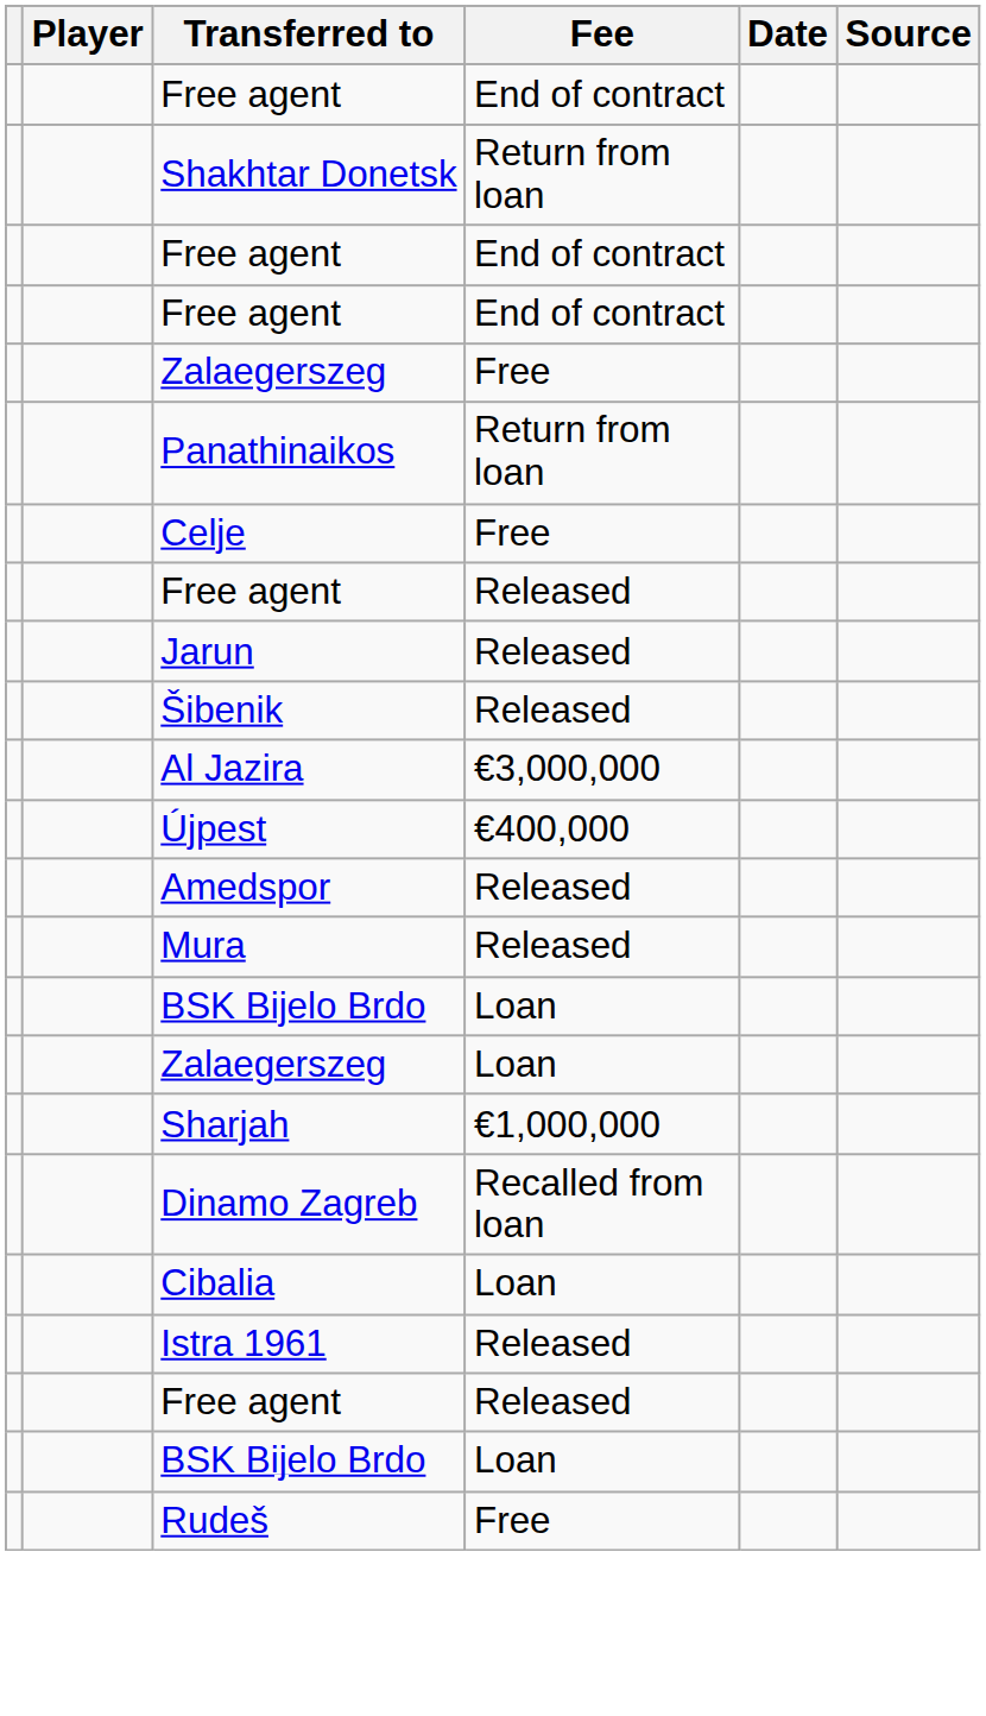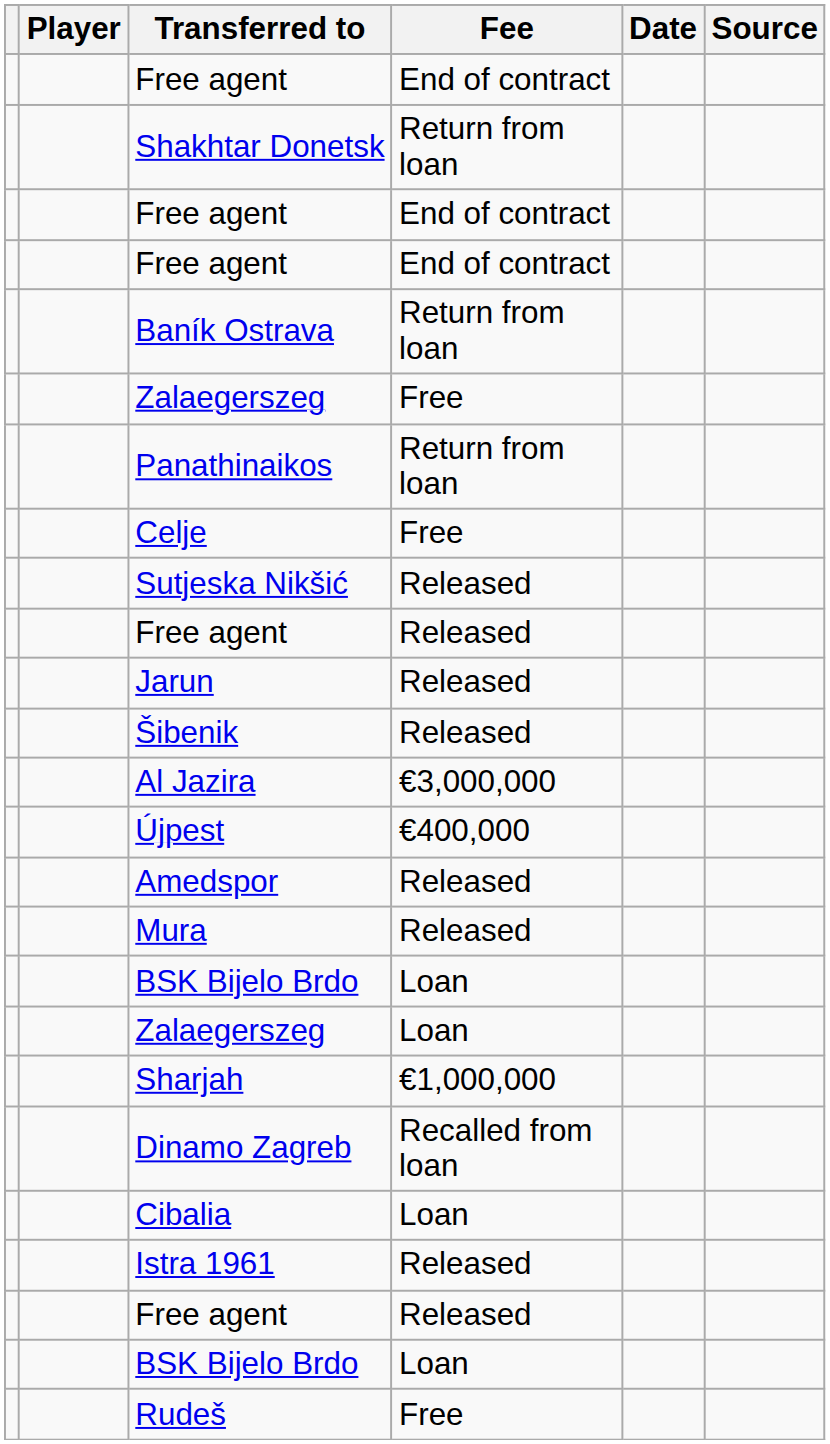 <table class="wikitable plainrowheaders sortable">
 <tr>
 <th></th>
 <th scope=col>Player</th>
 <th>Transferred to</th>
 <th !scope=col; style="width: 110px;">Fee</th>
 <th scope=col>Date</th>
 <th scope=col>Source</th>
 </tr>
 <tr>
 <td align=center></td>
 <td></td>
 <td>Free agent</td>
 <td>End of contract</td>
 <td></td>
 <td align=center></td>
 </tr>
 <tr>
 <td align=center></td>
 <td></td>
 <td> <a href='#'>Shakhtar Donetsk</a></td>
 <td>Return from loan</td>
 <td></td>
 <td align=center></td>
 </tr>
 <tr>
 <td align=center></td>
 <td></td>
 <td>Free agent</td>
 <td>End of contract</td>
 <td></td>
 <td align=center></td>
 </tr>
 <tr>
 <td align=center></td>
 <td></td>
 <td>Free agent</td>
 <td>End of contract</td>
 <td></td>
 <td align=center></td>
 </tr>
 <tr>
 <td align=center></td>
 <td></td>
+<td> <a href='#'>Baník Ostrava</a></td>
+<td>Return from loan</td>
+<td></td>
+<td align=center></td>
+</tr>
+<tr>
+<td align=center></td>
+<td></td>
 <td> <a href='#'>Zalaegerszeg</a></td>
 <td>Free</td>
 <td></td>
 <td align=center></td>
 </tr>
 <tr>
 <td align=center></td>
 <td></td>
 <td> <a href='#'>Panathinaikos</a></td>
 <td>Return from loan</td>
 <td></td>
 <td align=center></td>
 </tr>
 <tr>
 <td align=center></td>
 <td></td>
 <td> <a href='#'>Celje</a></td>
 <td>Free</td>
+<td></td>
+<td align=center></td>
+</tr>
+<tr>
+<td align=center></td>
+<td></td>
+<td> <a href='#'>Sutjeska Nikšić</a></td>
+<td>Released</td>
 <td></td>
 <td align=center></td>
 </tr>
 <tr>
 <td align=center></td>
 <td></td>
 <td>Free agent</td>
 <td>Released</td>
 <td></td>
 <td align=center></td>
 </tr>
 <tr>
 <td align=center></td>
 <td></td>
 <td> <a href='#'>Jarun</a></td>
 <td>Released</td>
 <td></td>
 <td align=center></td>
 </tr>
 <tr>
 <td align=center></td>
 <td></td>
 <td> <a href='#'>Šibenik</a></td>
 <td>Released</td>
 <td></td>
 <td align=center></td>
 </tr>
 <tr>
 <td align=center></td>
 <td></td>
 <td> <a href='#'>Al Jazira</a></td>
 <td>€3,000,000</td>
 <td></td>
 <td align=center></td>
 </tr>
 <tr>
 <td align=center></td>
 <td></td>
 <td> <a href='#'>Újpest</a></td>
 <td>€400,000</td>
 <td></td>
 <td align=center></td>
 </tr>
 <tr>
 <td align=center></td>
 <td></td>
 <td> <a href='#'>Amedspor</a></td>
 <td>Released</td>
 <td></td>
 <td align=center></td>
 </tr>
 <tr>
 <td align=center></td>
 <td></td>
 <td> <a href='#'>Mura</a></td>
 <td>Released</td>
 <td></td>
 <td align=center></td>
 </tr>
 <tr>
 <td align=center></td>
 <td></td>
 <td> <a href='#'>BSK Bijelo Brdo</a></td>
 <td>Loan</td>
 <td></td>
 <td align=center></td>
 </tr>
 <tr>
 <td align=center></td>
 <td></td>
 <td> <a href='#'>Zalaegerszeg</a></td>
 <td>Loan</td>
 <td></td>
 <td align=center></td>
 </tr>
 <tr>
 <td align=center></td>
 <td></td>
 <td> <a href='#'>Sharjah</a></td>
 <td>€1,000,000</td>
 <td></td>
 <td align=center></td>
 </tr>
 <tr>
 <td align=center></td>
 <td></td>
 <td> <a href='#'>Dinamo Zagreb</a></td>
 <td>Recalled from loan</td>
 <td></td>
 <td align=center></td>
 </tr>
 <tr>
 <td align=center></td>
 <td></td>
 <td> <a href='#'>Cibalia</a></td>
 <td>Loan</td>
 <td></td>
 <td align=center></td>
 </tr>
 <tr>
 <td align=center></td>
 <td></td>
 <td> <a href='#'>Istra 1961</a></td>
 <td>Released</td>
 <td></td>
 <td align=center></td>
 </tr>
 <tr>
 <td align=center></td>
 <td></td>
 <td>Free agent</td>
 <td>Released</td>
 <td></td>
 <td align=center></td>
 </tr>
 <tr>
 <td align=center></td>
 <td></td>
 <td> <a href='#'>BSK Bijelo Brdo</a></td>
 <td>Loan</td>
 <td></td>
 <td align=center></td>
 </tr>
 <tr>
 <td align=center></td>
 <td></td>
 <td> <a href='#'>Rudeš</a></td>
 <td>Free</td>
 <td></td>
 <td align=center></td>
 </tr>
 </table>
